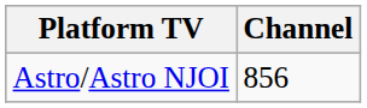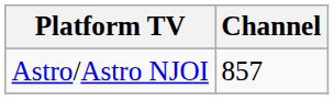 <table class="wikitable">
 <tr>
 <th>Platform TV</th>
 <th>Channel</th>
 </tr>
 <tr>
 <td><a href='#'>Astro</a>/<a href='#'>Astro NJOI</a></td>
-<td>856</td>
+<td>857</td>
 </tr>
 </table>
